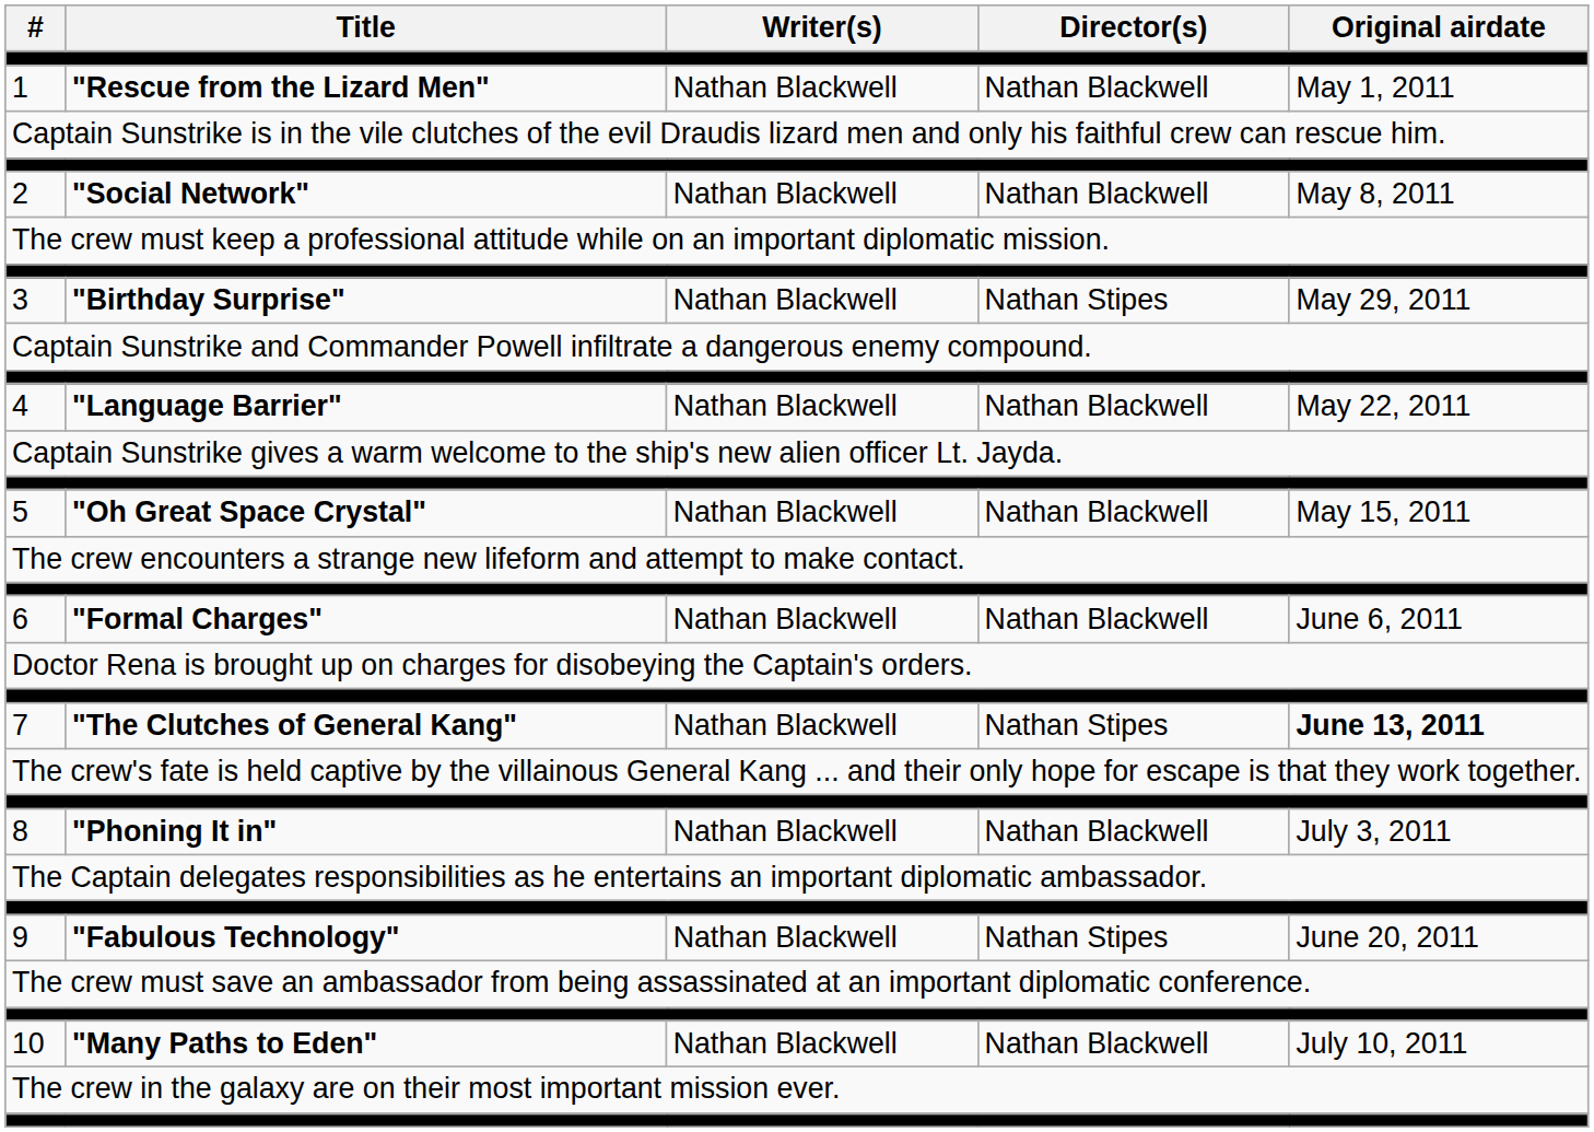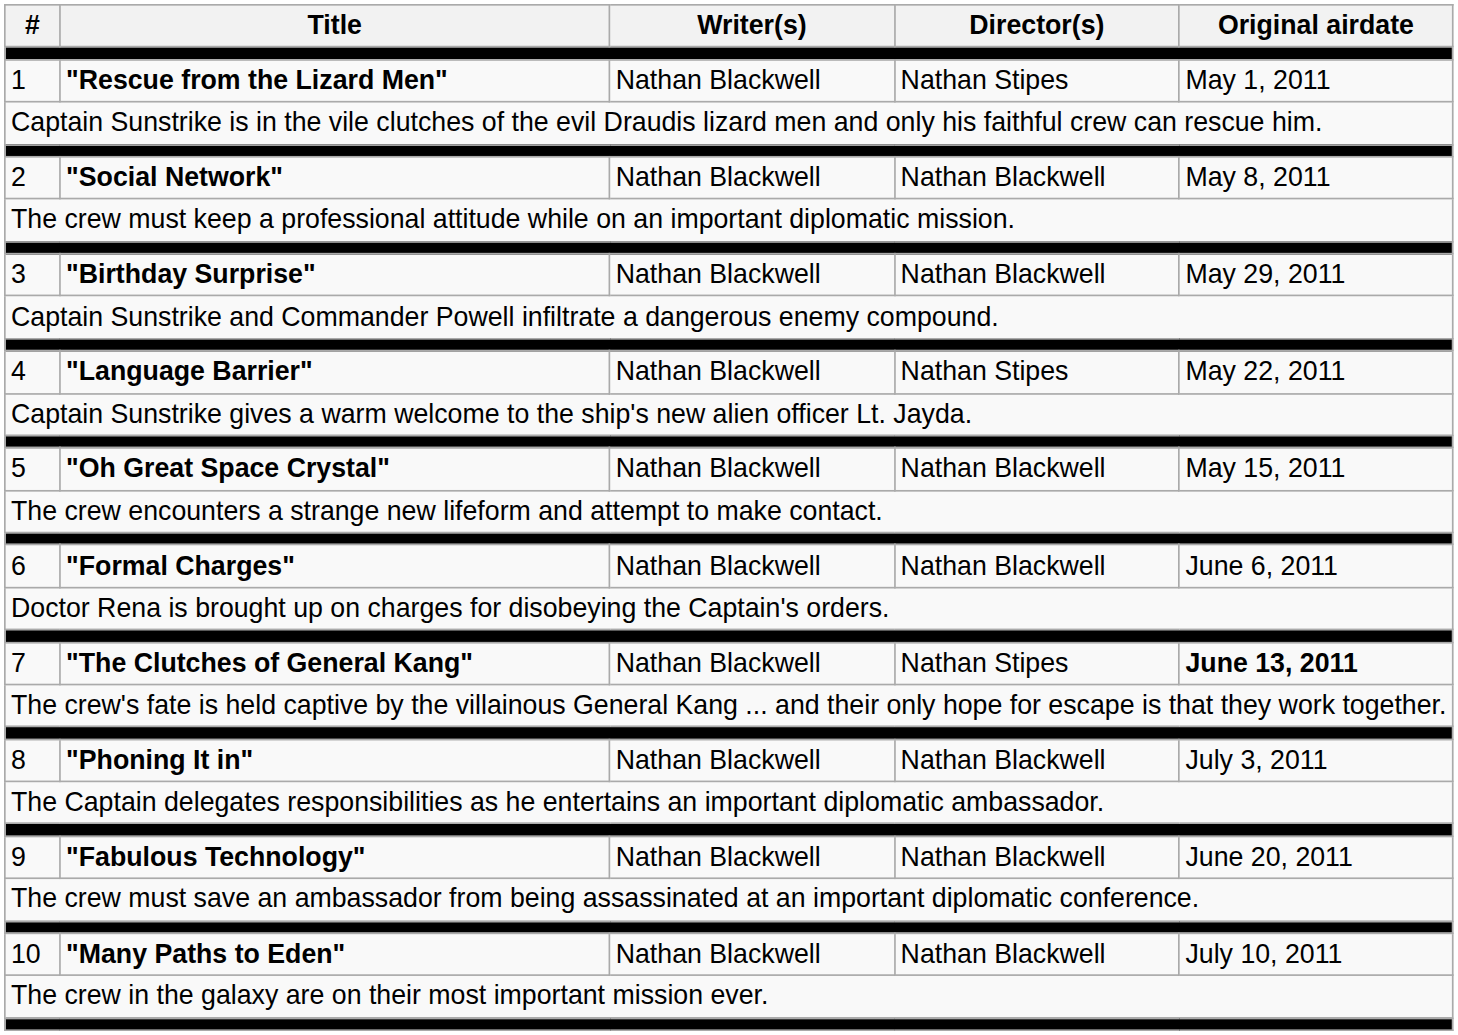 <table class="wikitable">
 <tr>
 <th>#</th>
 <th>Title</th>
 <th>Writer(s)</th>
 <th>Director(s)</th>
 <th>Original airdate</th>
 </tr>
 <tr>
 <td colspan="6" bgcolor="#000000"></td>
 </tr>
 <tr>
 <td>1</td>
 <td><strong>"Rescue from the Lizard Men"</strong></td>
 <td>Nathan Blackwell</td>
-<td>Nathan Blackwell</td>
+<td>Nathan Stipes</td>
 <td>May 1, 2011</td>
 </tr>
 <tr>
 <td colspan="6">Captain Sunstrike is in the vile clutches of the evil Draudis lizard men and only his faithful crew can rescue him.</td>
 </tr>
 <tr>
 <td colspan="6" bgcolor="#000000"></td>
 </tr>
 <tr>
 <td>2</td>
 <td><strong>"Social Network"</strong></td>
 <td>Nathan Blackwell</td>
 <td>Nathan Blackwell</td>
 <td>May 8, 2011</td>
 </tr>
 <tr>
 <td colspan="6">The crew must keep a professional attitude while on an important diplomatic mission.</td>
 </tr>
 <tr>
 <td colspan="6" bgcolor="#000000"></td>
 </tr>
 <tr>
 <td>3</td>
 <td><strong>"Birthday Surprise"</strong></td>
 <td>Nathan Blackwell</td>
-<td>Nathan Stipes</td>
+<td>Nathan Blackwell</td>
 <td>May 29, 2011</td>
 </tr>
 <tr>
 <td colspan="6">Captain Sunstrike and Commander Powell infiltrate a dangerous enemy compound.</td>
 </tr>
 <tr>
 <td colspan="6" bgcolor="#000000"></td>
 </tr>
 <tr>
 <td>4</td>
 <td><strong>"Language Barrier"</strong></td>
 <td>Nathan Blackwell</td>
-<td>Nathan Blackwell</td>
+<td>Nathan Stipes</td>
 <td>May 22, 2011</td>
 </tr>
 <tr>
 <td colspan="6">Captain Sunstrike gives a warm welcome to the ship's new alien officer Lt. Jayda.</td>
 </tr>
 <tr>
 <td colspan="6" bgcolor="#000000"></td>
 </tr>
 <tr>
 <td>5</td>
 <td><strong>"Oh Great Space Crystal"</strong></td>
 <td>Nathan Blackwell</td>
 <td>Nathan Blackwell</td>
 <td>May 15, 2011</td>
 </tr>
 <tr>
 <td colspan="6">The crew encounters a strange new lifeform and attempt to make contact.</td>
 </tr>
 <tr>
 <td colspan="6" bgcolor="#000000"></td>
 </tr>
 <tr>
 <td>6</td>
 <td><strong>"Formal Charges"</strong></td>
 <td>Nathan Blackwell</td>
 <td>Nathan Blackwell</td>
 <td>June 6, 2011</td>
 </tr>
 <tr>
 <td colspan="6">Doctor Rena is brought up on charges for disobeying the Captain's orders.</td>
 </tr>
 <tr>
 <td colspan="6" bgcolor="#000000"></td>
 </tr>
 <tr>
 <td>7</td>
 <td><strong>"The Clutches of General Kang"</strong></td>
 <td>Nathan Blackwell</td>
 <td>Nathan Stipes</td>
 <td><strong>June 13, 2011</strong></td>
 </tr>
 <tr>
 <td colspan="6">The crew's fate is held captive by the villainous General Kang ... and their only hope for escape is that they work together.</td>
 </tr>
 <tr>
 <td colspan="6" bgcolor="#000000"></td>
 </tr>
 <tr>
 <td>8</td>
 <td><strong>"Phoning It in"</strong></td>
 <td>Nathan Blackwell</td>
 <td>Nathan Blackwell</td>
 <td>July 3, 2011</td>
 </tr>
 <tr>
 <td colspan="6">The Captain delegates responsibilities as he entertains an important diplomatic ambassador.</td>
 </tr>
 <tr>
 <td colspan="6" bgcolor="#000000"></td>
 </tr>
 <tr>
 <td>9</td>
 <td><strong>"Fabulous Technology"</strong></td>
 <td>Nathan Blackwell</td>
-<td>Nathan Stipes</td>
+<td>Nathan Blackwell</td>
 <td>June 20, 2011</td>
 </tr>
 <tr>
 <td colspan="6">The crew must save an ambassador from being assassinated at an important diplomatic conference.</td>
 </tr>
 <tr>
 <td colspan="6" bgcolor="#000000"></td>
 </tr>
 <tr>
 <td>10</td>
 <td><strong>"Many Paths to Eden"</strong></td>
 <td>Nathan Blackwell</td>
 <td>Nathan Blackwell</td>
 <td>July 10, 2011</td>
 </tr>
 <tr>
 <td colspan="6">The crew in the galaxy are on their most important mission ever.</td>
 </tr>
 <tr>
 <td colspan="6" bgcolor="#000000"></td>
 </tr>
 </table>
